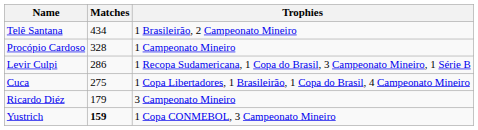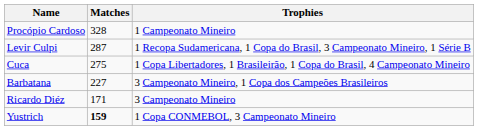 <table class="wikitable">
 <tr>
 <th>Name</th>
 <th>Matches</th>
 <th>Trophies</th>
-</tr>
-<tr>
-<td> <a href='#'>Telê Santana</a></td>
-<td>434</td>
-<td>1 <a href='#'>Brasileirão</a>, 2 <a href='#'>Campeonato Mineiro</a></td>
 </tr>
 <tr>
 <td> <a href='#'>Procópio Cardoso</a></td>
 <td>328</td>
 <td>1 <a href='#'>Campeonato Mineiro</a></td>
 </tr>
 <tr>
 <td> <a href='#'>Levir Culpi</a></td>
-<td>286</td>
+<td>287</td>
 <td>1 <a href='#'>Recopa Sudamericana</a>, 1 <a href='#'>Copa do Brasil</a>, 3 <a href='#'>Campeonato Mineiro</a>, 1 <a href='#'>Série B</a></td>
 </tr>
 <tr>
 <td> <a href='#'>Cuca</a></td>
 <td>275</td>
 <td>1 <a href='#'>Copa Libertadores</a>, 1 <a href='#'>Brasileirão</a>, 1 <a href='#'>Copa do Brasil</a>, 4 <a href='#'>Campeonato Mineiro</a></td>
 </tr>
 <tr>
+<td> <a href='#'>Barbatana</a></td>
+<td>227</td>
+<td>3 <a href='#'>Campeonato Mineiro</a>, 1 <a href='#'>Copa dos Campeões Brasileiros</a></td>
+</tr>
+<tr>
 <td> <a href='#'>Ricardo Diéz</a></td>
-<td>179</td>
+<td>171</td>
 <td>3 <a href='#'>Campeonato Mineiro</a></td>
 </tr>
 <tr>
 <td> <a href='#'>Yustrich</a></td>
 <td><strong>159</strong></td>
 <td>1 <a href='#'>Copa CONMEBOL</a>, 3 <a href='#'>Campeonato Mineiro</a></td>
 </tr>
 </table>
